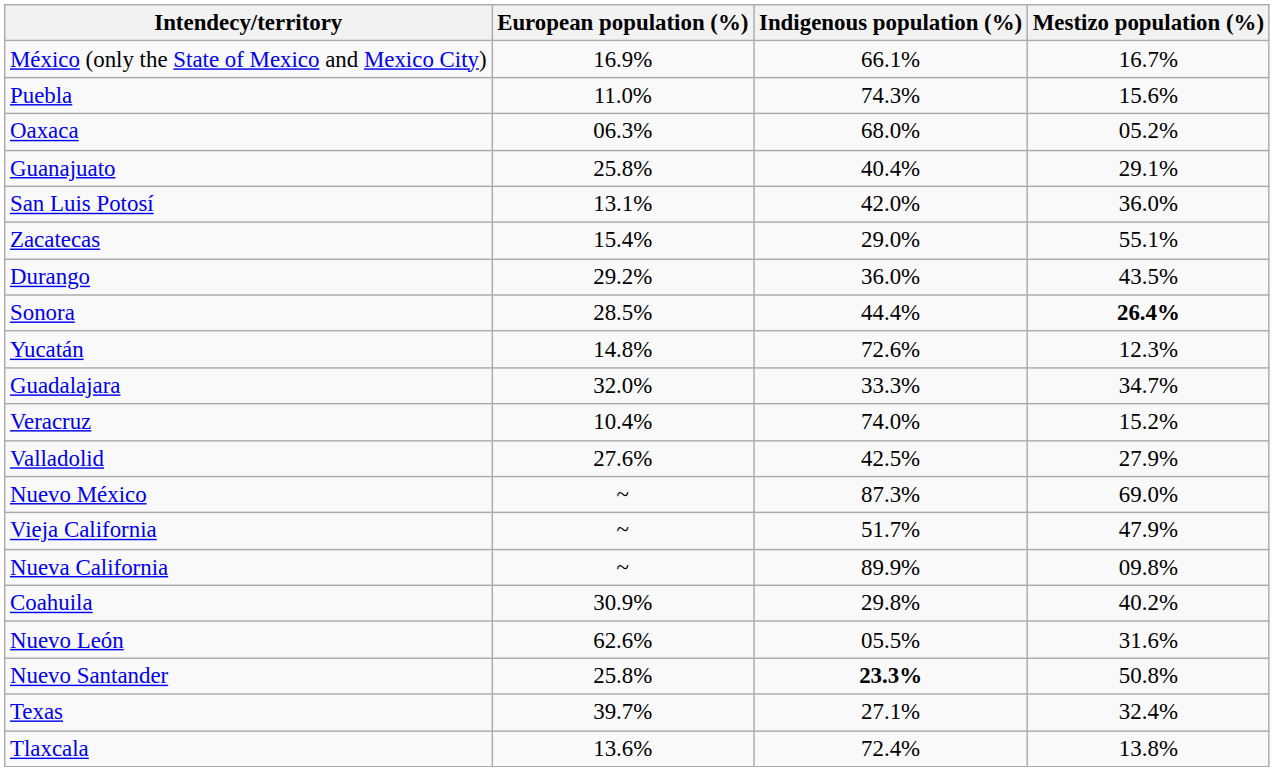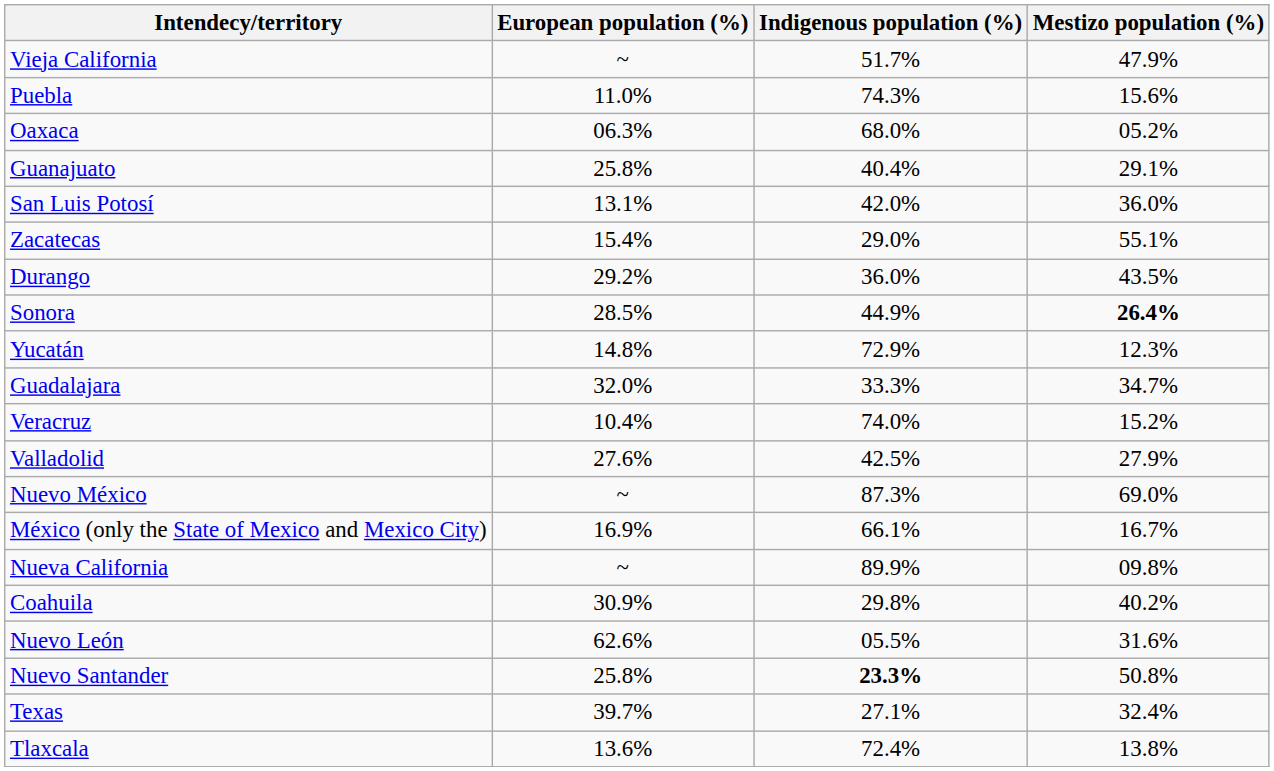 <table class="wikitable sortable" style="float:center; text-align:center;">
 <tr>
 <th>Intendecy/territory</th>
 <th>European population (%)</th>
 <th>Indigenous population (%)</th>
 <th>Mestizo population (%)</th>
 </tr>
 <tr>
-<td style="text-align:left"><a href='#'>México</a> (only the <a href='#'>State of Mexico</a> and <a href='#'>Mexico City</a>)</td>
-<td>16.9%</td>
-<td>66.1%</td>
-<td>16.7%</td>
+<td style="text-align:left"><a href='#'>Vieja California</a></td>
+<td>~</td>
+<td>51.7%</td>
+<td>47.9%</td>
 </tr>
 <tr>
 <td style="text-align:left"><a href='#'>Puebla</a></td>
 <td>11.0%</td>
 <td>74.3%</td>
 <td>15.6%</td>
 </tr>
 <tr>
 <td style="text-align:left"><a href='#'>Oaxaca</a></td>
 <td>06.3%</td>
 <td>68.0%</td>
 <td>05.2%</td>
 </tr>
 <tr>
 <td style="text-align:left"><a href='#'>Guanajuato</a></td>
 <td>25.8%</td>
 <td>40.4%</td>
 <td>29.1%</td>
 </tr>
 <tr>
 <td style="text-align:left"><a href='#'>San Luis Potosí</a></td>
 <td>13.1%</td>
 <td>42.0%</td>
 <td>36.0%</td>
 </tr>
 <tr>
 <td style="text-align:left"><a href='#'>Zacatecas</a></td>
 <td>15.4%</td>
 <td>29.0%</td>
 <td>55.1%</td>
 </tr>
 <tr>
 <td style="text-align:left"><a href='#'>Durango</a></td>
 <td>29.2%</td>
 <td>36.0%</td>
 <td>43.5%</td>
 </tr>
 <tr>
 <td style="text-align:left"><a href='#'>Sonora</a></td>
 <td>28.5%</td>
-<td>44.4%</td>
+<td>44.9%</td>
 <td><strong>26.4%</strong></td>
 </tr>
 <tr>
 <td style="text-align:left"><a href='#'>Yucatán</a></td>
 <td>14.8%</td>
-<td>72.6%</td>
+<td>72.9%</td>
 <td>12.3%</td>
 </tr>
 <tr>
 <td style="text-align:left"><a href='#'>Guadalajara</a></td>
 <td>32.0%</td>
 <td>33.3%</td>
 <td>34.7%</td>
 </tr>
 <tr>
 <td style="text-align:left"><a href='#'>Veracruz</a></td>
 <td>10.4%</td>
 <td>74.0%</td>
 <td>15.2%</td>
 </tr>
 <tr>
 <td style="text-align:left"><a href='#'>Valladolid</a></td>
 <td>27.6%</td>
 <td>42.5%</td>
 <td>27.9%</td>
 </tr>
 <tr>
 <td style="text-align:left"><a href='#'>Nuevo México</a></td>
 <td>~</td>
 <td>87.3%</td>
 <td>69.0%</td>
 </tr>
 <tr>
-<td style="text-align:left"><a href='#'>Vieja California</a></td>
-<td>~</td>
-<td>51.7%</td>
-<td>47.9%</td>
+<td style="text-align:left"><a href='#'>México</a> (only the <a href='#'>State of Mexico</a> and <a href='#'>Mexico City</a>)</td>
+<td>16.9%</td>
+<td>66.1%</td>
+<td>16.7%</td>
 </tr>
 <tr>
 <td style="text-align:left"><a href='#'>Nueva California</a></td>
 <td>~</td>
 <td>89.9%</td>
 <td>09.8%</td>
 </tr>
 <tr>
 <td style="text-align:left"><a href='#'>Coahuila</a></td>
 <td>30.9%</td>
 <td>29.8%</td>
 <td>40.2%</td>
 </tr>
 <tr>
 <td style="text-align:left"><a href='#'>Nuevo León</a></td>
 <td>62.6%</td>
 <td>05.5%</td>
 <td>31.6%</td>
 </tr>
 <tr>
 <td style="text-align:left"><a href='#'>Nuevo Santander</a></td>
 <td>25.8%</td>
 <td><strong>23.3%</strong></td>
 <td>50.8%</td>
 </tr>
 <tr>
 <td style="text-align:left"><a href='#'>Texas</a></td>
 <td>39.7%</td>
 <td>27.1%</td>
 <td>32.4%</td>
 </tr>
 <tr>
 <td style="text-align:left"><a href='#'>Tlaxcala</a></td>
 <td>13.6%</td>
 <td>72.4%</td>
 <td>13.8%</td>
 </tr>
 <tr>
 </tr>
 </table>
